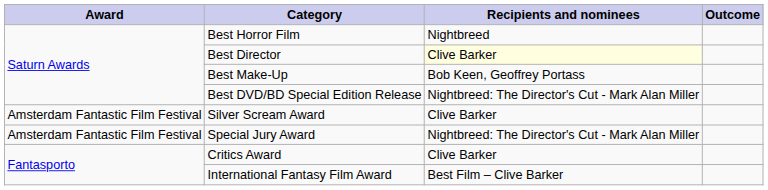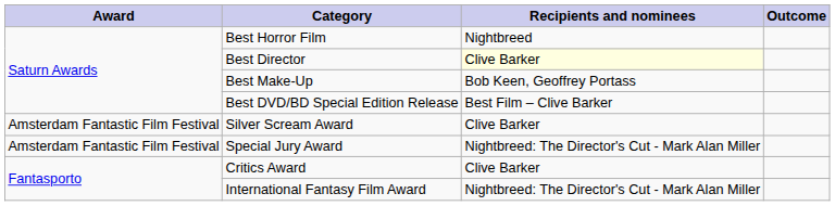 <table class="wikitable" style="font-size:90%">
 <tr style="text-align:center;">
 <th style="background:#cce;">Award</th>
 <th style="background:#cce;">Category</th>
 <th style="background:#cce;">Recipients and nominees</th>
 <th style="background:#cce;">Outcome</th>
 </tr>
 <tr>
 <td rowspan="4"><a href='#'>Saturn Awards</a></td>
 <td>Best Horror Film</td>
 <td>Nightbreed</td>
 <td></td>
 </tr>
 <tr>
 <td>Best Director</td>
 <td style="background: lightyellow;">Clive Barker</td>
 <td></td>
 </tr>
 <tr>
 <td>Best Make-Up</td>
 <td>Bob Keen, Geoffrey Portass</td>
 <td></td>
 </tr>
 <tr>
 <td>Best DVD/BD Special Edition Release</td>
-<td>Nightbreed: The Director's Cut - Mark Alan Miller</td>
+<td>Best Film – Clive Barker</td>
 <td></td>
 </tr>
 <tr>
 <td>Amsterdam Fantastic Film Festival</td>
 <td>Silver Scream Award</td>
 <td>Clive Barker</td>
 <td></td>
 </tr>
 <tr>
 <td>Amsterdam Fantastic Film Festival</td>
 <td>Special Jury Award</td>
 <td>Nightbreed: The Director's Cut - Mark Alan Miller</td>
 <td></td>
 </tr>
 <tr>
 <td rowspan=2><a href='#'>Fantasporto</a></td>
 <td>Critics Award</td>
 <td>Clive Barker</td>
 <td></td>
 </tr>
 <tr>
 <td>International Fantasy Film Award</td>
-<td>Best Film – Clive Barker</td>
+<td>Nightbreed: The Director's Cut - Mark Alan Miller</td>
 <td></td>
 </tr>
 </table>
